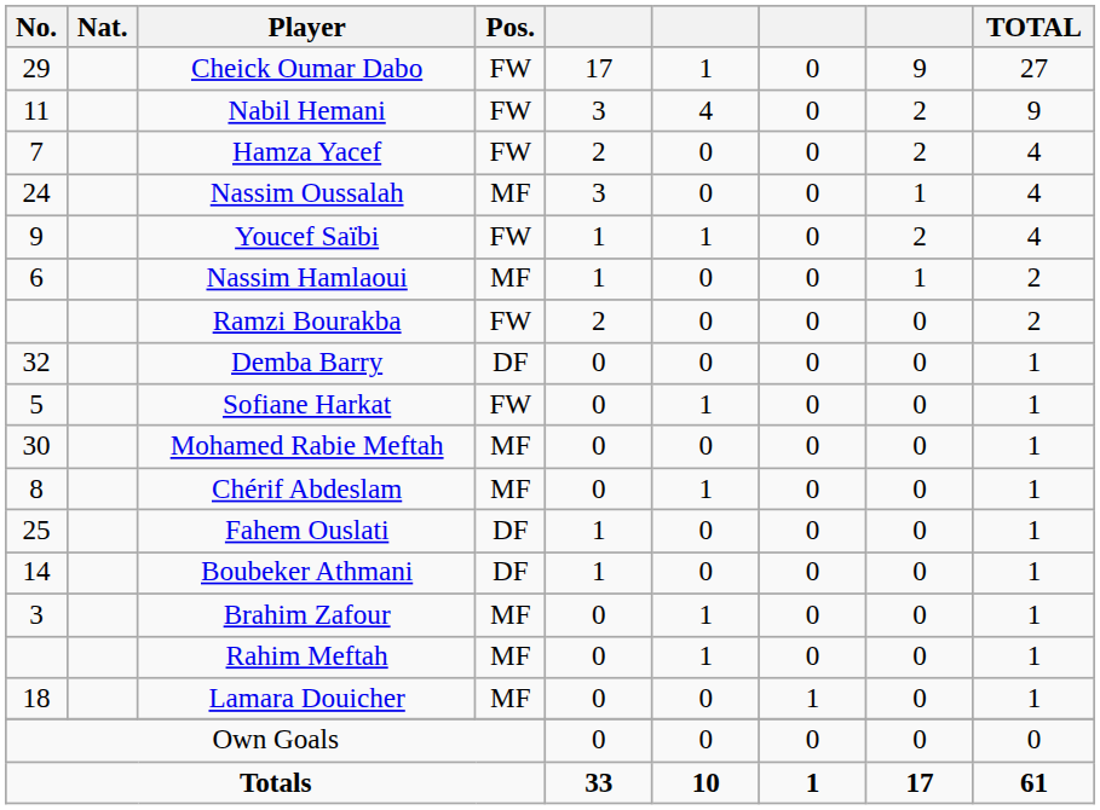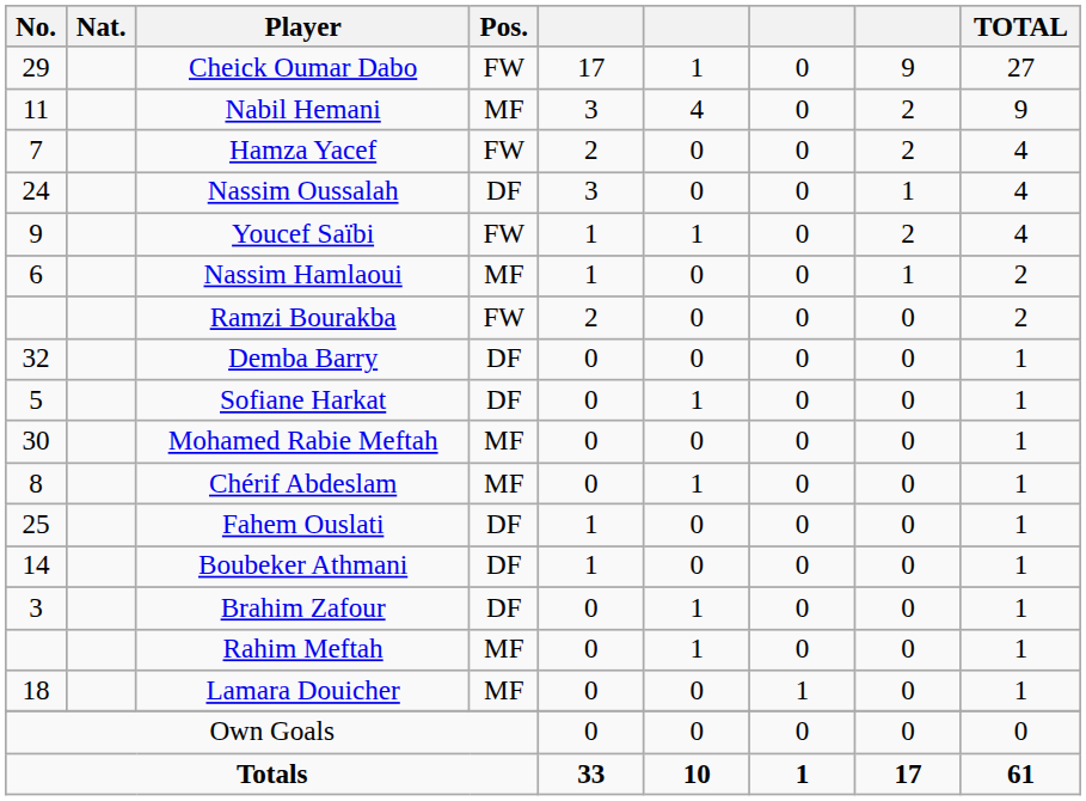 <table class="wikitable sortable alternance"  style="font-size:85%; text-align:center; line-height:14px; width:60%;">
 <tr>
 <th width=10>No.</th>
 <th width=10>Nat.</th>
 <th width=140>Player</th>
 <th width=10>Pos.</th>
 <th width=40></th>
 <th width=40></th>
 <th width=40></th>
 <th width=40></th>
 <th width=10>TOTAL</th>
 </tr>
 <tr>
 <td>29</td>
 <td></td>
 <td><a href='#'>Cheick Oumar Dabo</a></td>
 <td>FW</td>
 <td>17</td>
 <td>1</td>
 <td>0</td>
 <td>9</td>
 <td>27</td>
 </tr>
 <tr>
 <td>11</td>
 <td></td>
 <td><a href='#'>Nabil Hemani</a></td>
-<td>FW</td>
+<td>MF</td>
 <td>3</td>
 <td>4</td>
 <td>0</td>
 <td>2</td>
 <td>9</td>
 </tr>
 <tr>
 <td>7</td>
 <td></td>
 <td><a href='#'>Hamza Yacef</a></td>
 <td>FW</td>
 <td>2</td>
 <td>0</td>
 <td>0</td>
 <td>2</td>
 <td>4</td>
 </tr>
 <tr>
 <td>24</td>
 <td></td>
 <td><a href='#'>Nassim Oussalah</a></td>
-<td>MF</td>
+<td>DF</td>
 <td>3</td>
 <td>0</td>
 <td>0</td>
 <td>1</td>
 <td>4</td>
 </tr>
 <tr>
 <td>9</td>
 <td></td>
 <td><a href='#'>Youcef Saïbi</a></td>
 <td>FW</td>
 <td>1</td>
 <td>1</td>
 <td>0</td>
 <td>2</td>
 <td>4</td>
 </tr>
 <tr>
 <td>6</td>
 <td></td>
 <td><a href='#'>Nassim Hamlaoui</a></td>
 <td>MF</td>
 <td>1</td>
 <td>0</td>
 <td>0</td>
 <td>1</td>
 <td>2</td>
 </tr>
 <tr>
 <td></td>
 <td></td>
 <td><a href='#'>Ramzi Bourakba</a></td>
 <td>FW</td>
 <td>2</td>
 <td>0</td>
 <td>0</td>
 <td>0</td>
 <td>2</td>
 </tr>
 <tr>
 <td>32</td>
 <td></td>
 <td><a href='#'>Demba Barry</a></td>
 <td>DF</td>
 <td>0</td>
 <td>0</td>
 <td>0</td>
 <td>0</td>
 <td>1</td>
 </tr>
 <tr>
 <td>5</td>
 <td></td>
 <td><a href='#'>Sofiane Harkat</a></td>
-<td>FW</td>
+<td>DF</td>
 <td>0</td>
 <td>1</td>
 <td>0</td>
 <td>0</td>
 <td>1</td>
 </tr>
 <tr>
 <td>30</td>
 <td></td>
 <td><a href='#'>Mohamed Rabie Meftah</a></td>
 <td>MF</td>
 <td>0</td>
 <td>0</td>
 <td>0</td>
 <td>0</td>
 <td>1</td>
 </tr>
 <tr>
 <td>8</td>
 <td></td>
 <td><a href='#'>Chérif Abdeslam</a></td>
 <td>MF</td>
 <td>0</td>
 <td>1</td>
 <td>0</td>
 <td>0</td>
 <td>1</td>
 </tr>
 <tr>
 <td>25</td>
 <td></td>
 <td><a href='#'>Fahem Ouslati</a></td>
 <td>DF</td>
 <td>1</td>
 <td>0</td>
 <td>0</td>
 <td>0</td>
 <td>1</td>
 </tr>
 <tr>
 <td>14</td>
 <td></td>
 <td><a href='#'>Boubeker Athmani</a></td>
 <td>DF</td>
 <td>1</td>
 <td>0</td>
 <td>0</td>
 <td>0</td>
 <td>1</td>
 </tr>
 <tr>
 <td>3</td>
 <td></td>
 <td><a href='#'>Brahim Zafour</a></td>
-<td>MF</td>
+<td>DF</td>
 <td>0</td>
 <td>1</td>
 <td>0</td>
 <td>0</td>
 <td>1</td>
 </tr>
 <tr>
 <td></td>
 <td></td>
 <td><a href='#'>Rahim Meftah</a></td>
 <td>MF</td>
 <td>0</td>
 <td>1</td>
 <td>0</td>
 <td>0</td>
 <td>1</td>
 </tr>
 <tr>
 <td>18</td>
 <td></td>
 <td><a href='#'>Lamara Douicher</a></td>
 <td>MF</td>
 <td>0</td>
 <td>0</td>
 <td>1</td>
 <td>0</td>
 <td>1</td>
 </tr>
 <tr>
 </tr>
 <tr class="sortbottom">
 <td colspan="4">Own Goals</td>
 <td>0</td>
 <td>0</td>
 <td>0</td>
 <td>0</td>
 <td>0</td>
 </tr>
 <tr class="sortbottom">
 <td colspan="4"><strong>Totals</strong></td>
 <td><strong>33</strong></td>
 <td><strong>10</strong></td>
 <td><strong>1</strong></td>
 <td><strong>17</strong></td>
 <td><strong>61</strong></td>
 </tr>
 </table>
